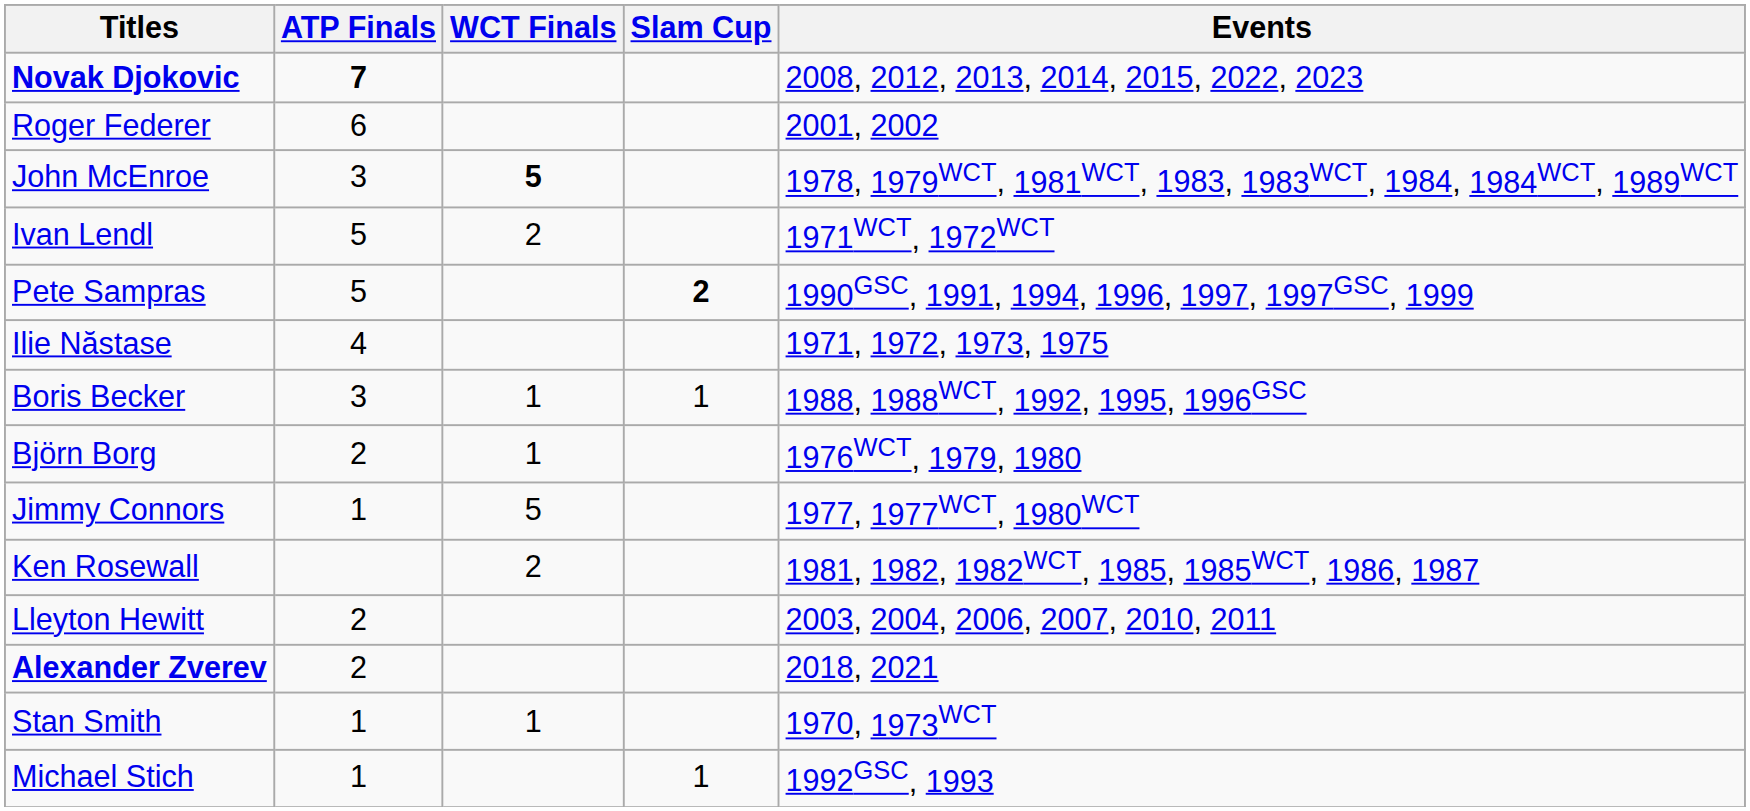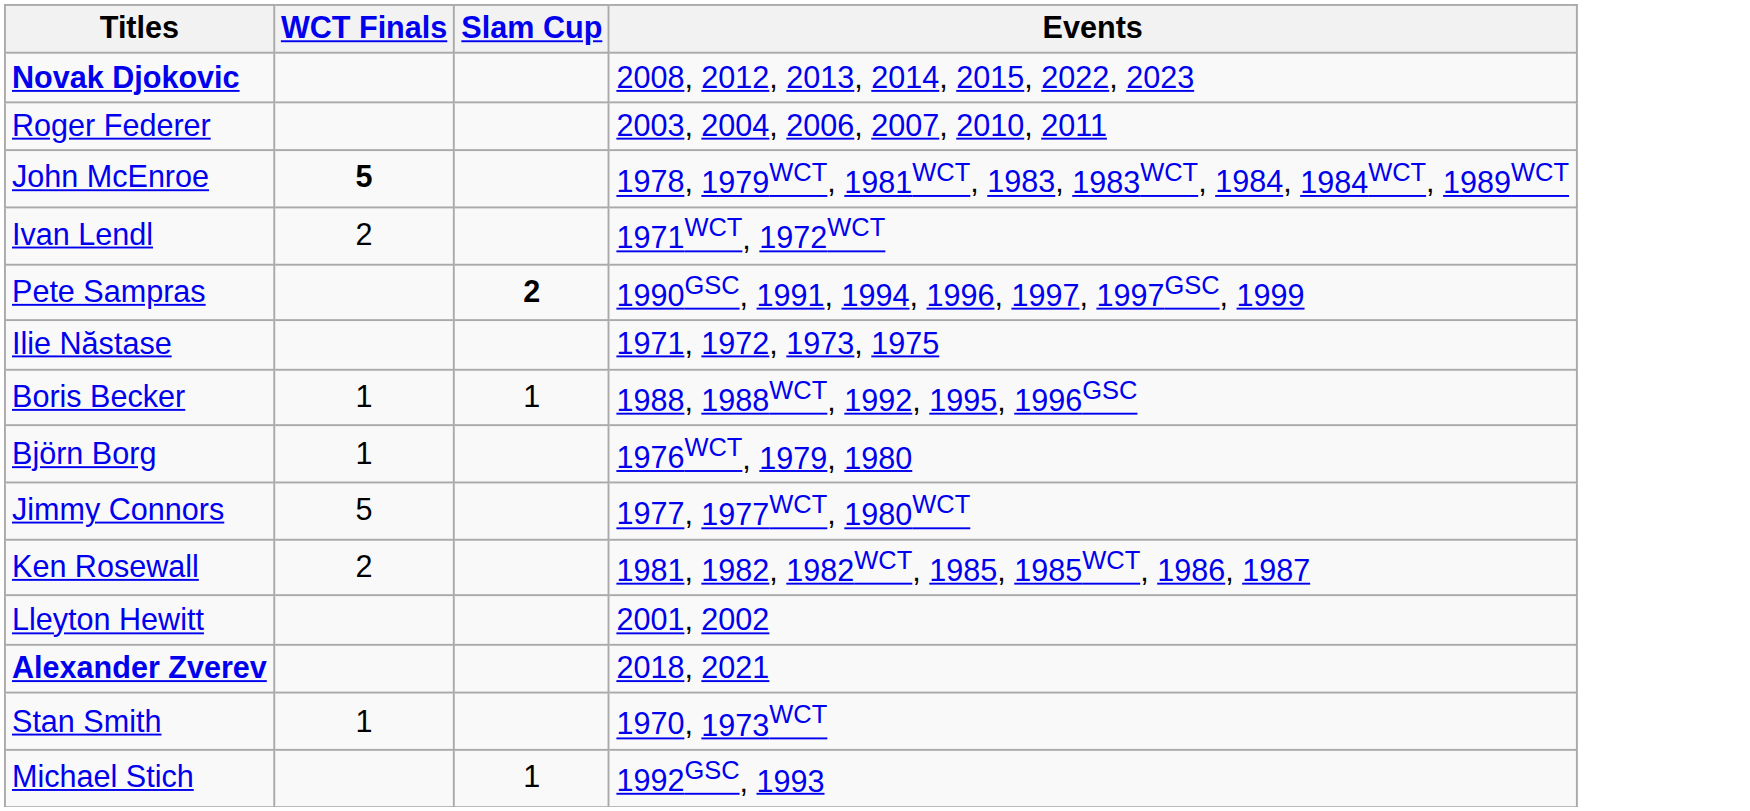 <table class="wikitable">
 <tr>
 <th>Titles</th>
-<th><a href='#'>ATP Finals</a></th>
 <th><a href='#'>WCT Finals</a></th>
 <th><a href='#'>Slam Cup</a></th>
 <th>Events</th>
 </tr>
 <tr>
 <td> <strong><a href='#'>Novak Djokovic</a></strong></td>
-<td style="text-align:center;"><strong>7</strong></td>
 <td></td>
 <td></td>
 <td><a href='#'>2008</a>, <a href='#'>2012</a>, <a href='#'>2013</a>, <a href='#'>2014</a>, <a href='#'>2015</a>, <a href='#'>2022</a>, <a href='#'>2023</a></td>
 </tr>
 <tr>
 <td> <a href='#'>Roger Federer</a></td>
-<td style="text-align:center;">6</td>
 <td></td>
 <td></td>
-<td><a href='#'>2001</a>, <a href='#'>2002</a></td>
+<td><a href='#'>2003</a>, <a href='#'>2004</a>, <a href='#'>2006</a>, <a href='#'>2007</a>, <a href='#'>2010</a>, <a href='#'>2011</a></td>
 </tr>
 <tr>
 <td> <a href='#'>John McEnroe</a></td>
-<td style="text-align:center;">3</td>
 <td style="text-align:center;"><strong>5</strong></td>
 <td></td>
 <td><a href='#'>1978</a>, <a href='#'>1979<sup>WCT</sup></a>, <a href='#'>1981<sup>WCT</sup></a>, <a href='#'>1983</a>, <a href='#'>1983<sup>WCT</sup></a>, <a href='#'>1984</a>, <a href='#'>1984<sup>WCT</sup></a>, <a href='#'>1989<sup>WCT</sup></a></td>
 </tr>
 <tr>
 <td> <a href='#'>Ivan Lendl</a></td>
-<td style="text-align:center;">5</td>
 <td style="text-align:center;">2</td>
 <td></td>
 <td><a href='#'>1971<sup>WCT</sup></a>, <a href='#'>1972<sup>WCT</sup></a></td>
 </tr>
 <tr>
 <td> <a href='#'>Pete Sampras</a></td>
-<td style="text-align:center;">5</td>
 <td></td>
 <td style="text-align:center;"><strong>2</strong></td>
 <td><a href='#'>1990<sup>GSC</sup></a>, <a href='#'>1991</a>, <a href='#'>1994</a>, <a href='#'>1996</a>, <a href='#'>1997</a>, <a href='#'>1997<sup>GSC</sup></a>, <a href='#'>1999</a></td>
 </tr>
 <tr>
 <td> <a href='#'>Ilie Năstase</a></td>
-<td style="text-align:center;">4</td>
 <td></td>
 <td></td>
 <td><a href='#'>1971</a>, <a href='#'>1972</a>, <a href='#'>1973</a>, <a href='#'>1975</a></td>
 </tr>
 <tr>
 <td> <a href='#'>Boris Becker</a></td>
-<td style="text-align:center;">3</td>
 <td style="text-align:center;">1</td>
 <td style="text-align:center;">1</td>
 <td><a href='#'>1988</a>, <a href='#'>1988<sup>WCT</sup></a>, <a href='#'>1992</a>, <a href='#'>1995</a>, <a href='#'>1996<sup>GSC</sup></a></td>
 </tr>
 <tr>
 <td> <a href='#'>Björn Borg</a></td>
-<td style="text-align:center;">2</td>
 <td style="text-align:center;">1</td>
 <td></td>
 <td><a href='#'>1976<sup>WCT</sup></a>, <a href='#'>1979</a>, <a href='#'>1980</a></td>
 </tr>
 <tr>
 <td> <a href='#'>Jimmy Connors</a></td>
-<td style="text-align:center;">1</td>
 <td style="text-align:center;">5</td>
 <td></td>
 <td><a href='#'>1977</a>, <a href='#'>1977<sup>WCT</sup></a>, <a href='#'>1980<sup>WCT</sup></a></td>
 </tr>
 <tr>
 <td> <a href='#'>Ken Rosewall</a></td>
-<td></td>
 <td style="text-align:center;">2</td>
 <td></td>
 <td><a href='#'>1981</a>, <a href='#'>1982</a>, <a href='#'>1982<sup>WCT</sup></a>, <a href='#'>1985</a>, <a href='#'>1985<sup>WCT</sup></a>, <a href='#'>1986</a>, <a href='#'>1987</a></td>
 </tr>
 <tr>
 <td> <a href='#'>Lleyton Hewitt</a></td>
-<td style="text-align:center;">2</td>
 <td></td>
 <td></td>
-<td><a href='#'>2003</a>, <a href='#'>2004</a>, <a href='#'>2006</a>, <a href='#'>2007</a>, <a href='#'>2010</a>, <a href='#'>2011</a></td>
+<td><a href='#'>2001</a>, <a href='#'>2002</a></td>
 </tr>
 <tr>
 <td> <strong><a href='#'>Alexander Zverev</a></strong></td>
-<td style="text-align:center;">2</td>
 <td></td>
 <td></td>
 <td><a href='#'>2018</a>, <a href='#'>2021</a></td>
 </tr>
 <tr>
 <td> <a href='#'>Stan Smith</a></td>
 <td style="text-align:center;">1</td>
-<td style="text-align:center;">1</td>
 <td></td>
 <td><a href='#'>1970</a>, <a href='#'>1973<sup>WCT</sup></a></td>
 </tr>
 <tr>
 <td> <a href='#'>Michael Stich</a></td>
-<td style="text-align:center;">1</td>
 <td></td>
 <td style="text-align:center;">1</td>
 <td><a href='#'>1992<sup>GSC</sup></a>, <a href='#'>1993</a></td>
 </tr>
 </table>
